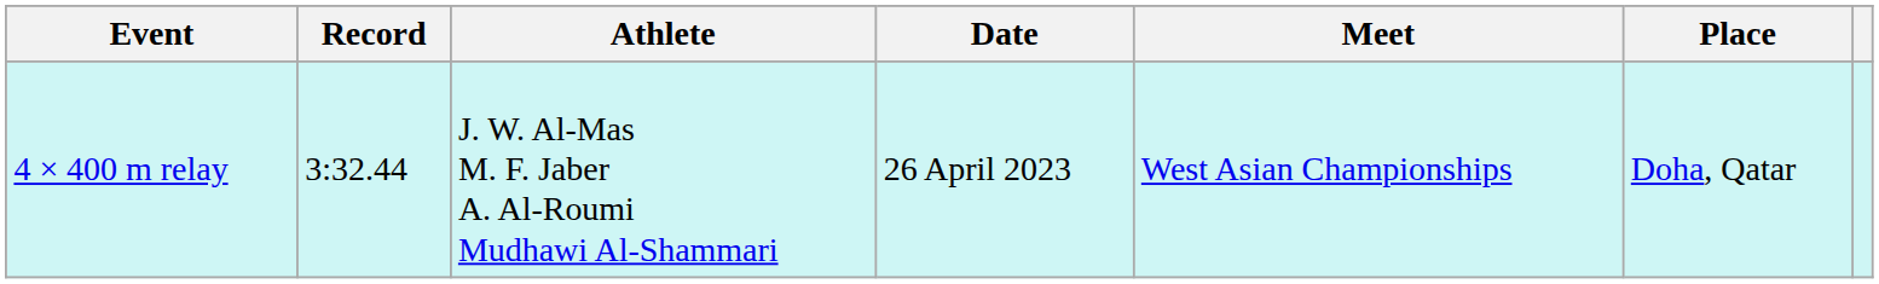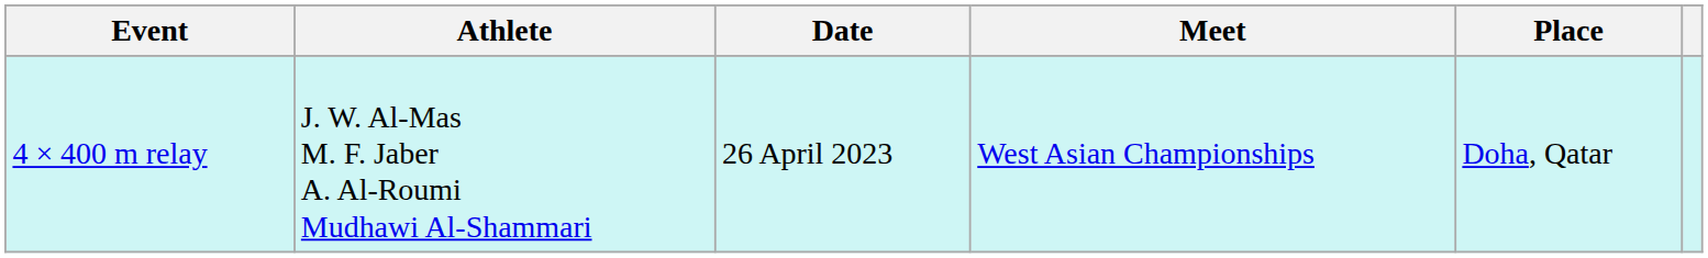 <table class="wikitable" style="font-size: 95%; width: 95%;">
 <tr>
 <th>Event</th>
-<th>Record</th>
 <th>Athlete</th>
 <th>Date</th>
 <th>Meet</th>
 <th>Place</th>
 <th></th>
 </tr>
 <tr bgcolor="#CEF6F5">
 <td><a href='#'>4 × 400 m relay</a></td>
-<td>3:32.44</td>
 <td><br>J. W. Al-Mas<br>M. F. Jaber<br>A. Al-Roumi<br><a href='#'>Mudhawi Al-Shammari</a></td>
 <td>26 April 2023</td>
 <td><a href='#'>West Asian Championships</a></td>
 <td><a href='#'>Doha</a>, Qatar</td>
 <td></td>
 </tr>
 </table>
